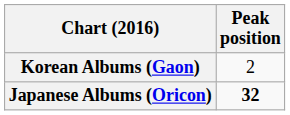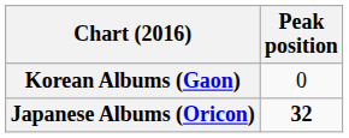 <table class="wikitable sortable plainrowheaders" style="text-align:center">
 <tr>
 <th scope="col">Chart (2016)</th>
 <th scope="col">Peak<br> position</th>
 </tr>
 <tr>
 <th scope="row">Korean Albums (<a href='#'>Gaon</a>)</th>
-<td>2</td>
+<td>0</td>
 </tr>
 <tr>
 <th scope="row">Japanese Albums (<a href='#'>Oricon</a>)</th>
 <td><strong>32</strong></td>
 </tr>
 </table>
